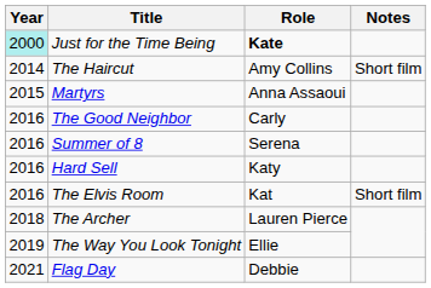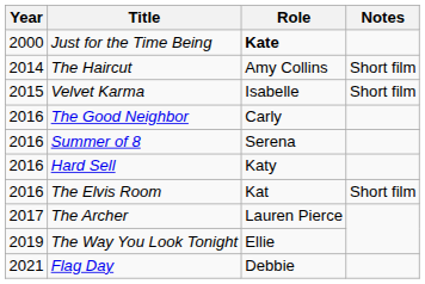 <table class="wikitable sortable">
 <tr>
 <th>Year</th>
 <th>Title</th>
 <th>Role</th>
 <th class="unsortable">Notes</th>
 </tr>
 <tr>
-<td style="background: paleturquoise;">2000</td>
+<td>2000</td>
 <td><em>Just for the Time Being</em></td>
 <td><strong>Kate</strong></td>
 <td></td>
 </tr>
 <tr>
 <td>2014</td>
 <td><em>The Haircut</em></td>
 <td>Amy Collins</td>
 <td>Short film</td>
 </tr>
 <tr>
 <td>2015</td>
-<td><em><a href='#'>Martyrs</a></em></td>
-<td>Anna Assaoui</td>
-<td></td>
+<td><em>Velvet Karma</em></td>
+<td>Isabelle</td>
+<td>Short film</td>
 </tr>
 <tr>
 <td>2016</td>
 <td><em><a href='#'>The Good Neighbor</a></em></td>
 <td>Carly</td>
 <td></td>
 </tr>
 <tr>
 <td>2016</td>
 <td><em><a href='#'>Summer of 8</a></em></td>
 <td>Serena</td>
 <td></td>
 </tr>
 <tr>
 <td>2016</td>
 <td><em><a href='#'>Hard Sell</a></em></td>
 <td>Katy</td>
 <td></td>
 </tr>
 <tr>
 <td>2016</td>
 <td><em>The Elvis Room</em></td>
 <td>Kat</td>
 <td>Short film</td>
 </tr>
 <tr>
-<td>2018</td>
+<td>2017</td>
 <td><em>The Archer</em></td>
 <td>Lauren Pierce</td>
 </tr>
 <tr>
 <td>2019</td>
 <td><em>The Way You Look Tonight</em></td>
 <td>Ellie</td>
 </tr>
 <tr>
 <td>2021</td>
 <td><em><a href='#'>Flag Day</a></em></td>
 <td>Debbie</td>
 <td></td>
 </tr>
 </table>
